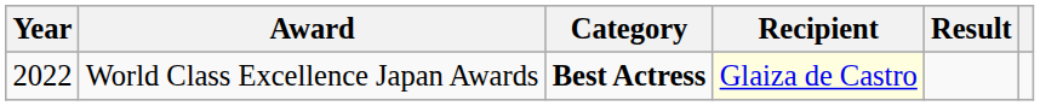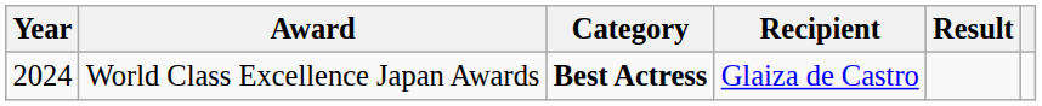 <table class="wikitable">
 <tr>
 <th>Year</th>
 <th>Award</th>
 <th>Category</th>
 <th>Recipient</th>
 <th>Result</th>
 <th></th>
 </tr>
 <tr>
-<td>2022</td>
+<td>2024</td>
 <td>World Class Excellence Japan Awards</td>
 <td><strong>Best Actress</strong></td>
-<td style="background: lightyellow;"><a href='#'>Glaiza de Castro</a></td>
+<td><a href='#'>Glaiza de Castro</a></td>
 <td></td>
 <td></td>
 </tr>
 </table>
